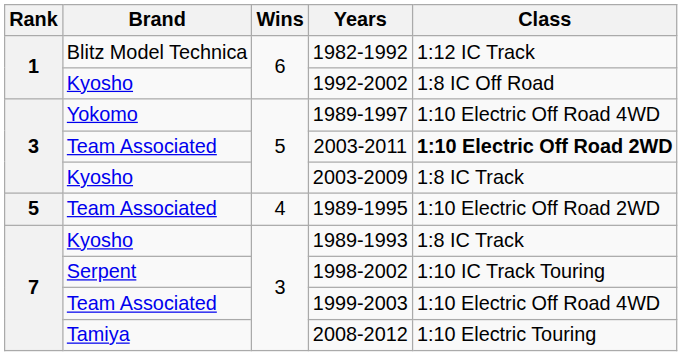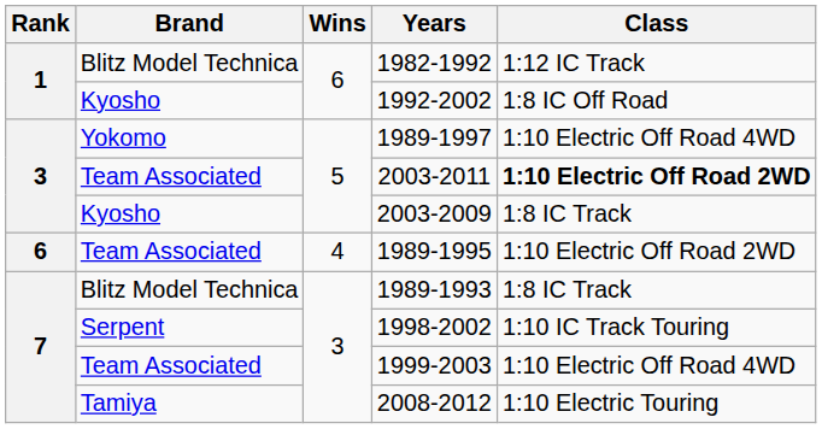 <table class="wikitable">
 <tr>
 <th>Rank</th>
 <th>Brand</th>
 <th>Wins</th>
 <th>Years</th>
 <th>Class</th>
 </tr>
 <tr>
 <th rowspan="2" style="text-align:center;">1</th>
 <td> Blitz Model Technica</td>
 <td rowspan="2" style="text-align:center;">6</td>
 <td style="text-align:center;">1982-1992</td>
 <td>1:12 IC Track</td>
 </tr>
 <tr>
 <td> <a href='#'>Kyosho</a></td>
 <td style="text-align:center;">1992-2002</td>
 <td>1:8 IC Off Road</td>
 </tr>
 <tr>
 <th rowspan="3" style="text-align:center;">3</th>
 <td> <a href='#'>Yokomo</a></td>
 <td rowspan="3" style="text-align:center;">5</td>
 <td style="text-align:center;">1989-1997</td>
 <td>1:10 Electric Off Road 4WD</td>
 </tr>
 <tr>
 <td> <a href='#'>Team Associated</a></td>
 <td style="text-align:center;">2003-2011</td>
 <td><strong>1:10 Electric Off Road 2WD</strong></td>
 </tr>
 <tr>
 <td> <a href='#'>Kyosho</a></td>
 <td style="text-align:center;">2003-2009</td>
 <td>1:8 IC Track</td>
 </tr>
 <tr>
-<th>5</th>
+<th>6</th>
 <td> <a href='#'>Team Associated</a></td>
 <td style="text-align:center;">4</td>
 <td style="text-align:center;">1989-1995</td>
 <td>1:10 Electric Off Road 2WD</td>
 </tr>
 <tr>
 <th rowspan="4" style="text-align:center;">7</th>
-<td> <a href='#'>Kyosho</a></td>
+<td> Blitz Model Technica</td>
 <td rowspan="4" style="text-align:center;">3</td>
 <td style="text-align:center;">1989-1993</td>
 <td>1:8 IC Track</td>
 </tr>
 <tr>
 <td> <a href='#'>Serpent</a></td>
 <td style="text-align:center;">1998-2002</td>
 <td>1:10 IC Track Touring</td>
 </tr>
 <tr>
 <td> <a href='#'>Team Associated</a></td>
 <td style="text-align:center;">1999-2003</td>
 <td>1:10 Electric Off Road 4WD</td>
 </tr>
 <tr>
 <td> <a href='#'>Tamiya</a></td>
 <td style="text-align:center;">2008-2012</td>
 <td>1:10 Electric Touring</td>
 </tr>
 </table>
